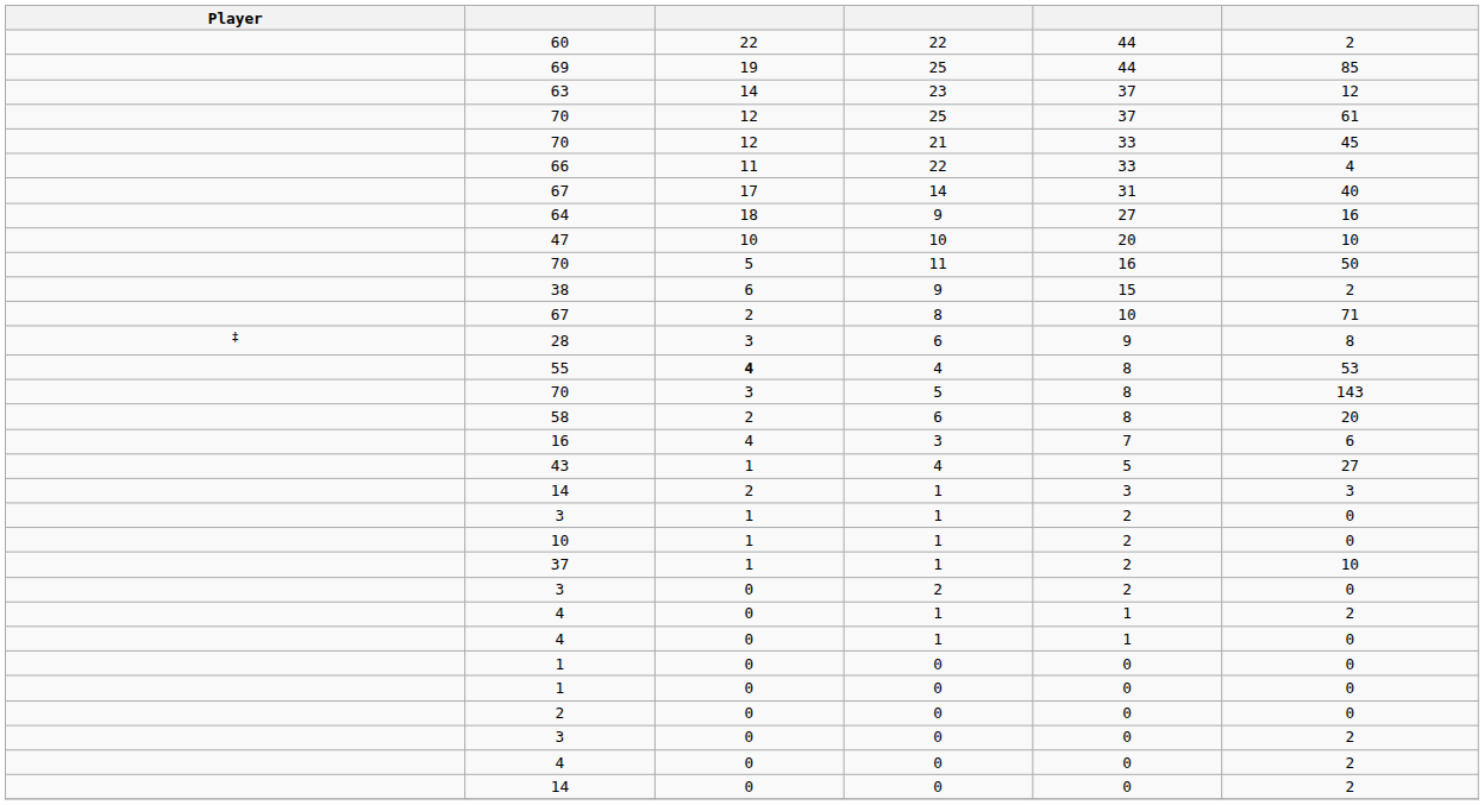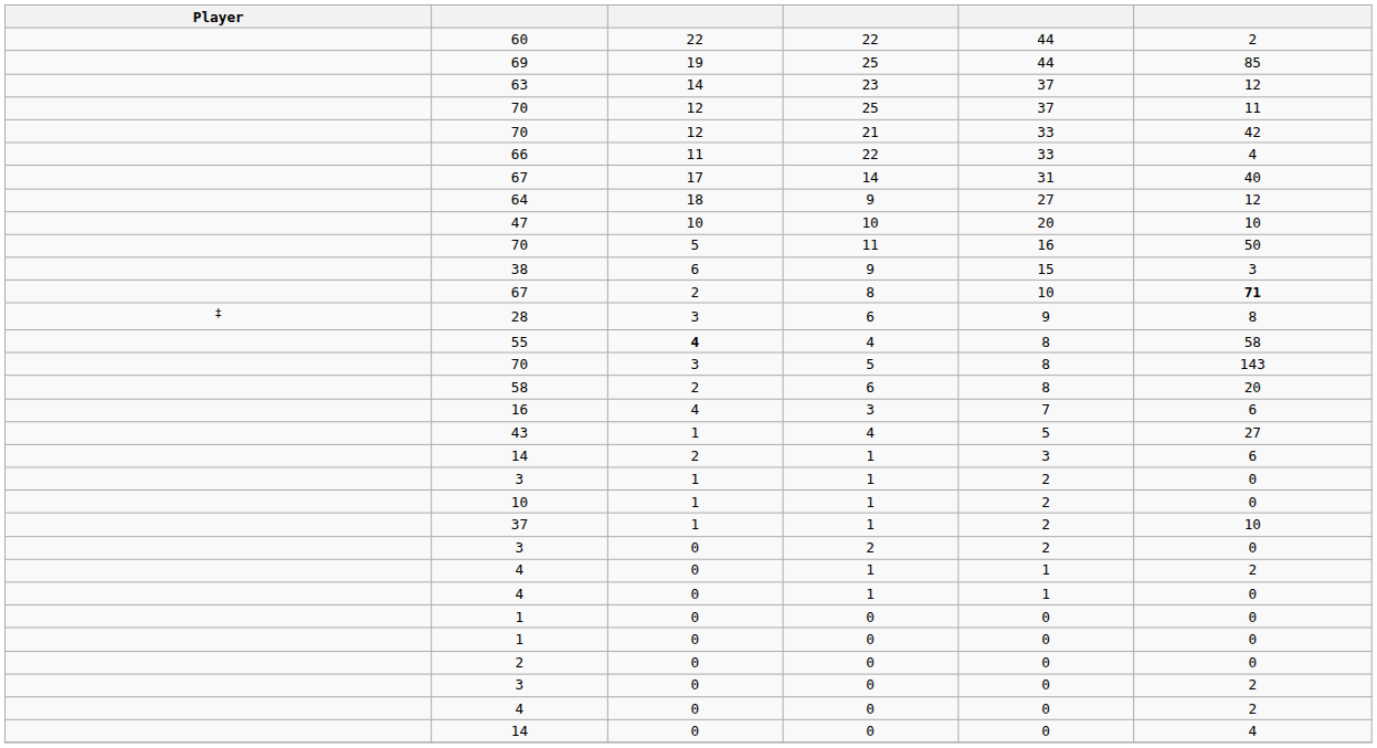 <table class="wikitable sortable" style="width:100%;">
 <tr align=center>
 <th>Player</th>
 <th></th>
 <th></th>
 <th></th>
 <th></th>
 <th></th>
 </tr>
 <tr align=center>
 <td></td>
 <td>60</td>
 <td>22</td>
 <td>22</td>
 <td>44</td>
 <td>2</td>
 </tr>
 <tr align=center>
 <td></td>
 <td>69</td>
 <td>19</td>
 <td>25</td>
 <td>44</td>
 <td>85</td>
 </tr>
 <tr align=center>
 <td></td>
 <td>63</td>
 <td>14</td>
 <td>23</td>
 <td>37</td>
 <td>12</td>
 </tr>
 <tr align=center>
 <td></td>
 <td>70</td>
 <td>12</td>
 <td>25</td>
 <td>37</td>
-<td>61</td>
+<td>11</td>
 </tr>
 <tr align=center>
 <td></td>
 <td>70</td>
 <td>12</td>
 <td>21</td>
 <td>33</td>
-<td>45</td>
+<td>42</td>
 </tr>
 <tr align=center>
 <td></td>
 <td>66</td>
 <td>11</td>
 <td>22</td>
 <td>33</td>
 <td>4</td>
 </tr>
 <tr align=center>
 <td></td>
 <td>67</td>
 <td>17</td>
 <td>14</td>
 <td>31</td>
 <td>40</td>
 </tr>
 <tr align=center>
 <td></td>
 <td>64</td>
 <td>18</td>
 <td>9</td>
 <td>27</td>
-<td>16</td>
+<td>12</td>
 </tr>
 <tr align=center>
 <td></td>
 <td>47</td>
 <td>10</td>
 <td>10</td>
 <td>20</td>
 <td>10</td>
 </tr>
 <tr align=center>
 <td></td>
 <td>70</td>
 <td>5</td>
 <td>11</td>
 <td>16</td>
 <td>50</td>
 </tr>
 <tr align=center>
 <td></td>
 <td>38</td>
 <td>6</td>
 <td>9</td>
 <td>15</td>
-<td>2</td>
+<td>3</td>
 </tr>
 <tr align=center>
 <td></td>
 <td>67</td>
 <td>2</td>
 <td>8</td>
 <td>10</td>
-<td>71</td>
+<td><strong>71</strong></td>
 </tr>
 <tr align=center>
 <td><sup>‡</sup></td>
 <td>28</td>
 <td>3</td>
 <td>6</td>
 <td>9</td>
 <td>8</td>
 </tr>
 <tr align=center>
 <td></td>
 <td>55</td>
 <td><strong>4</strong></td>
 <td>4</td>
 <td>8</td>
-<td>53</td>
+<td>58</td>
 </tr>
 <tr align=center>
 <td></td>
 <td>70</td>
 <td>3</td>
 <td>5</td>
 <td>8</td>
 <td>143</td>
 </tr>
 <tr align=center>
 <td></td>
 <td>58</td>
 <td>2</td>
 <td>6</td>
 <td>8</td>
 <td>20</td>
 </tr>
 <tr align=center>
 <td></td>
 <td>16</td>
 <td>4</td>
 <td>3</td>
 <td>7</td>
 <td>6</td>
 </tr>
 <tr align=center>
 <td></td>
 <td>43</td>
 <td>1</td>
 <td>4</td>
 <td>5</td>
 <td>27</td>
 </tr>
 <tr align=center>
 <td></td>
 <td>14</td>
 <td>2</td>
 <td>1</td>
 <td>3</td>
-<td>3</td>
+<td>6</td>
 </tr>
 <tr align=center>
 <td></td>
 <td>3</td>
 <td>1</td>
 <td>1</td>
 <td>2</td>
 <td>0</td>
 </tr>
 <tr align=center>
 <td></td>
 <td>10</td>
 <td>1</td>
 <td>1</td>
 <td>2</td>
 <td>0</td>
 </tr>
 <tr align=center>
 <td></td>
 <td>37</td>
 <td>1</td>
 <td>1</td>
 <td>2</td>
 <td>10</td>
 </tr>
 <tr align=center>
 <td></td>
 <td>3</td>
 <td>0</td>
 <td>2</td>
 <td>2</td>
 <td>0</td>
 </tr>
 <tr align=center>
 <td></td>
 <td>4</td>
 <td>0</td>
 <td>1</td>
 <td>1</td>
 <td>2</td>
 </tr>
 <tr align=center>
 <td></td>
 <td>4</td>
 <td>0</td>
 <td>1</td>
 <td>1</td>
 <td>0</td>
 </tr>
 <tr align=center>
 <td></td>
 <td>1</td>
 <td>0</td>
 <td>0</td>
 <td>0</td>
 <td>0</td>
 </tr>
 <tr align=center>
 <td></td>
 <td>1</td>
 <td>0</td>
 <td>0</td>
 <td>0</td>
 <td>0</td>
 </tr>
 <tr align=center>
 <td></td>
 <td>2</td>
 <td>0</td>
 <td>0</td>
 <td>0</td>
 <td>0</td>
 </tr>
 <tr align=center>
 <td></td>
 <td>3</td>
 <td>0</td>
 <td>0</td>
 <td>0</td>
 <td>2</td>
 </tr>
 <tr align=center>
 <td></td>
 <td>4</td>
 <td>0</td>
 <td>0</td>
 <td>0</td>
 <td>2</td>
 </tr>
 <tr align=center>
 <td></td>
 <td>14</td>
 <td>0</td>
 <td>0</td>
 <td>0</td>
-<td>2</td>
+<td>4</td>
 </tr>
 <tr>
 </tr>
 </table>
